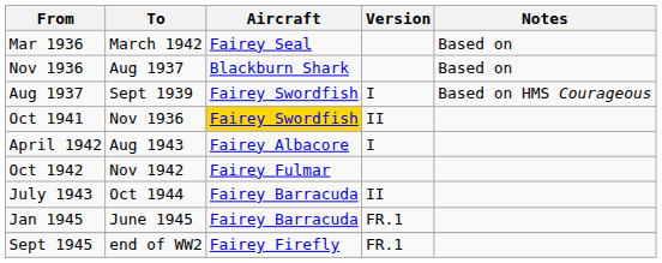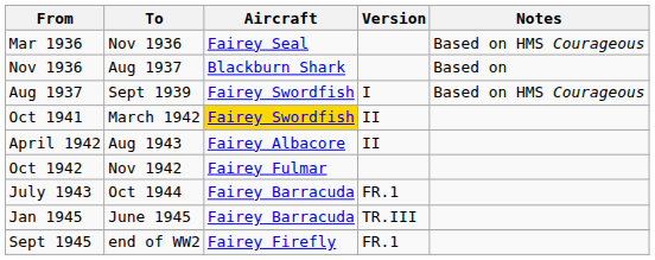 <table class="wikitable">
 <tr>
 <th>From</th>
 <th>To</th>
 <th>Aircraft</th>
 <th>Version</th>
 <th>Notes</th>
 </tr>
 <tr>
 <td>Mar 1936</td>
-<td>March 1942</td>
+<td>Nov 1936</td>
 <td><a href='#'>Fairey Seal</a></td>
 <td></td>
-<td>Based on </td>
+<td>Based on HMS <em>Courageous</em></td>
 </tr>
 <tr>
 <td>Nov 1936</td>
 <td>Aug 1937</td>
 <td><a href='#'>Blackburn Shark</a></td>
 <td></td>
 <td>Based on </td>
 </tr>
 <tr>
 <td>Aug 1937</td>
 <td>Sept 1939</td>
 <td><a href='#'>Fairey Swordfish</a></td>
 <td>I</td>
 <td>Based on HMS <em>Courageous</em></td>
 </tr>
 <tr>
 <td>Oct 1941</td>
-<td>Nov 1936</td>
+<td>March 1942</td>
 <td style="background: gold;"><a href='#'>Fairey Swordfish</a></td>
 <td>II</td>
 <td></td>
 </tr>
 <tr>
 <td>April 1942</td>
 <td>Aug 1943</td>
 <td><a href='#'>Fairey Albacore</a></td>
-<td>I</td>
+<td>II</td>
 <td></td>
 </tr>
 <tr>
 <td>Oct 1942</td>
 <td>Nov 1942</td>
 <td><a href='#'>Fairey Fulmar</a></td>
 <td></td>
 <td></td>
 </tr>
 <tr>
 <td>July 1943</td>
 <td>Oct 1944</td>
 <td><a href='#'>Fairey Barracuda</a></td>
-<td>II</td>
+<td>FR.1</td>
 <td></td>
 </tr>
 <tr>
 <td>Jan 1945</td>
 <td>June 1945</td>
 <td><a href='#'>Fairey Barracuda</a></td>
-<td>FR.1</td>
+<td>TR.III</td>
 <td></td>
 </tr>
 <tr>
 </tr>
 <tr June 1945||Sept 1945||>
 </tr>
 <tr>
 <td>Sept 1945</td>
 <td>end of WW2</td>
 <td><a href='#'>Fairey Firefly</a></td>
 <td>FR.1</td>
 <td></td>
 </tr>
 </table>
